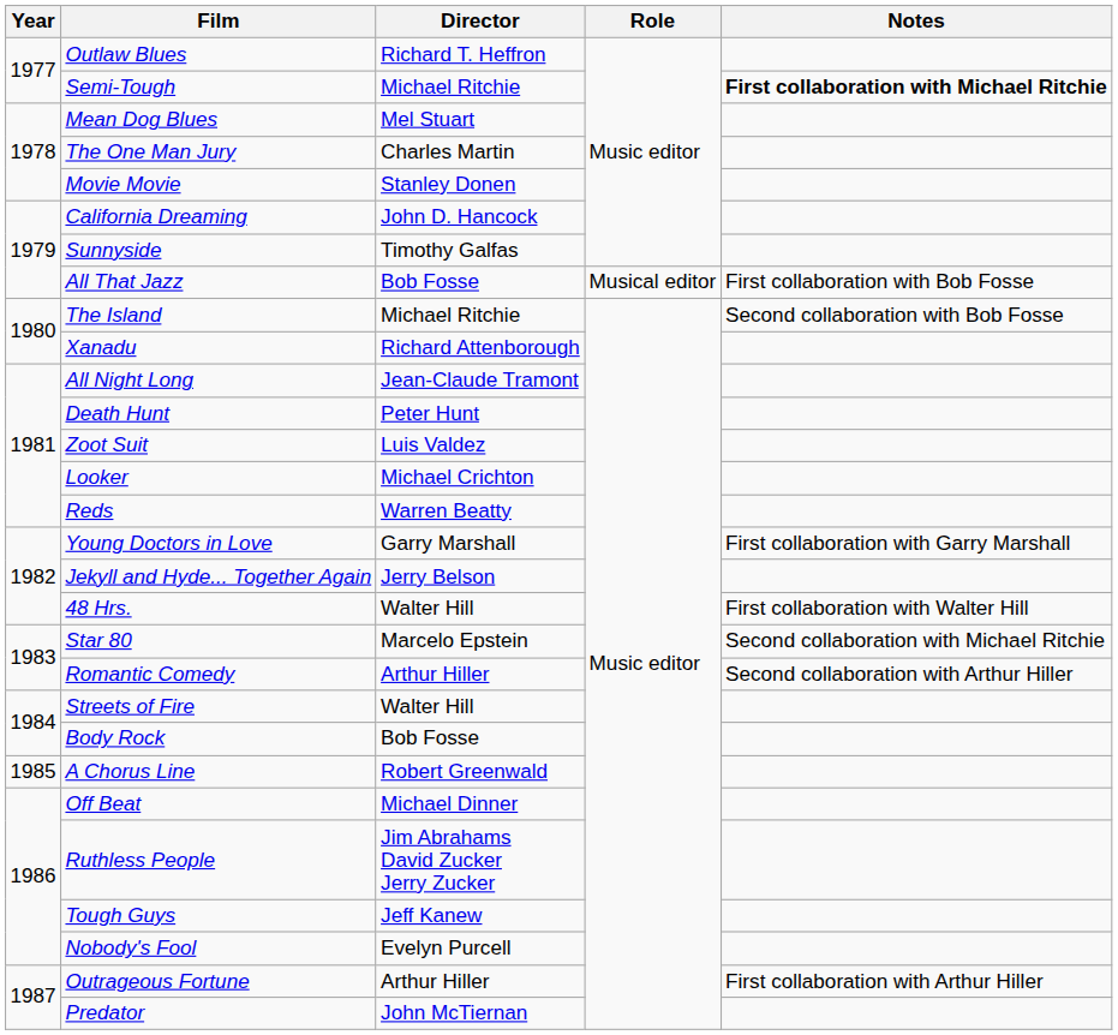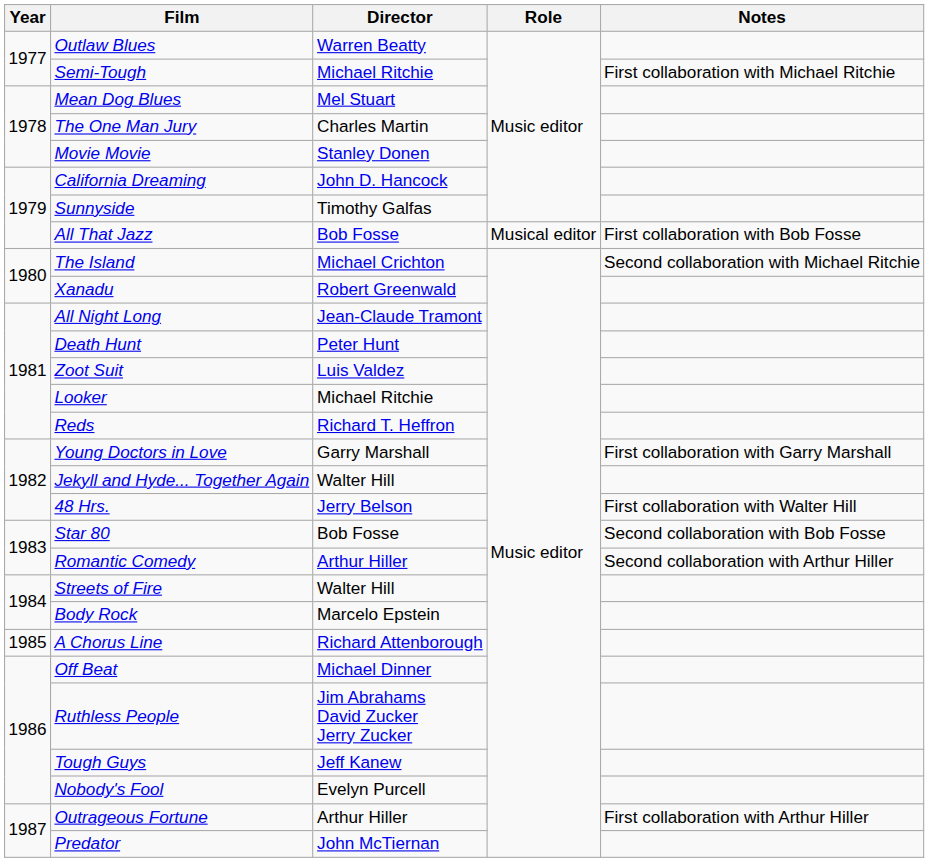 <table class="wikitable">
 <tr>
 <th>Year</th>
 <th>Film</th>
 <th>Director</th>
 <th>Role</th>
 <th>Notes</th>
 </tr>
 <tr>
 <td rowspan=2>1977</td>
 <td><em><a href='#'>Outlaw Blues</a></em></td>
-<td><a href='#'>Richard T. Heffron</a></td>
+<td><a href='#'>Warren Beatty</a></td>
 <td rowspan=7>Music editor</td>
 <td></td>
 </tr>
 <tr>
 <td><em><a href='#'>Semi-Tough</a></em></td>
 <td><a href='#'>Michael Ritchie</a></td>
-<td><strong>First collaboration with Michael Ritchie</strong></td>
+<td>First collaboration with Michael Ritchie</td>
 </tr>
 <tr>
 <td rowspan=3>1978</td>
 <td><em><a href='#'>Mean Dog Blues</a></em></td>
 <td><a href='#'>Mel Stuart</a></td>
 <td></td>
 </tr>
 <tr>
 <td><em><a href='#'>The One Man Jury</a></em></td>
 <td>Charles Martin</td>
 <td></td>
 </tr>
 <tr>
 <td><em><a href='#'>Movie Movie</a></em></td>
 <td><a href='#'>Stanley Donen</a></td>
 <td></td>
 </tr>
 <tr>
 <td rowspan=3>1979</td>
 <td><em><a href='#'>California Dreaming</a></em></td>
 <td><a href='#'>John D. Hancock</a></td>
 <td></td>
 </tr>
 <tr>
 <td><em><a href='#'>Sunnyside</a></em></td>
 <td>Timothy Galfas</td>
 <td></td>
 </tr>
 <tr>
 <td><em><a href='#'>All That Jazz</a></em></td>
 <td><a href='#'>Bob Fosse</a></td>
 <td>Musical editor</td>
 <td>First collaboration with Bob Fosse</td>
 </tr>
 <tr>
 <td rowspan=2>1980</td>
 <td><em><a href='#'>The Island</a></em></td>
-<td>Michael Ritchie</td>
+<td><a href='#'>Michael Crichton</a></td>
 <td rowspan=21>Music editor</td>
-<td>Second collaboration with Bob Fosse</td>
+<td>Second collaboration with Michael Ritchie</td>
 </tr>
 <tr>
 <td><em><a href='#'>Xanadu</a></em></td>
-<td><a href='#'>Richard Attenborough</a></td>
+<td><a href='#'>Robert Greenwald</a></td>
 <td></td>
 </tr>
 <tr>
 <td rowspan=5>1981</td>
 <td><em><a href='#'>All Night Long</a></em></td>
 <td><a href='#'>Jean-Claude Tramont</a></td>
 <td></td>
 </tr>
 <tr>
 <td><em><a href='#'>Death Hunt</a></em></td>
 <td><a href='#'>Peter Hunt</a></td>
 <td></td>
 </tr>
 <tr>
 <td><em><a href='#'>Zoot Suit</a></em></td>
 <td><a href='#'>Luis Valdez</a></td>
 <td></td>
 </tr>
 <tr>
 <td><em><a href='#'>Looker</a></em></td>
-<td><a href='#'>Michael Crichton</a></td>
+<td>Michael Ritchie</td>
 <td></td>
 </tr>
 <tr>
 <td><em><a href='#'>Reds</a></em></td>
-<td><a href='#'>Warren Beatty</a></td>
+<td><a href='#'>Richard T. Heffron</a></td>
 <td></td>
 </tr>
 <tr>
 <td rowspan=3>1982</td>
 <td><em><a href='#'>Young Doctors in Love</a></em></td>
 <td>Garry Marshall</td>
 <td>First collaboration with Garry Marshall</td>
 </tr>
 <tr>
 <td><em><a href='#'>Jekyll and Hyde... Together Again</a></em></td>
-<td><a href='#'>Jerry Belson</a></td>
+<td>Walter Hill</td>
 <td></td>
 </tr>
 <tr>
 <td><em><a href='#'>48 Hrs.</a></em></td>
-<td>Walter Hill</td>
+<td><a href='#'>Jerry Belson</a></td>
 <td>First collaboration with Walter Hill</td>
 </tr>
 <tr>
 <td rowspan=2>1983</td>
 <td><em><a href='#'>Star 80</a></em></td>
-<td>Marcelo Epstein</td>
-<td>Second collaboration with Michael Ritchie</td>
+<td>Bob Fosse</td>
+<td>Second collaboration with Bob Fosse</td>
 </tr>
 <tr>
 <td><em><a href='#'>Romantic Comedy</a></em></td>
 <td><a href='#'>Arthur Hiller</a></td>
 <td>Second collaboration with Arthur Hiller</td>
 </tr>
 <tr>
 <td rowspan=2>1984</td>
 <td><em><a href='#'>Streets of Fire</a></em></td>
 <td>Walter Hill</td>
 <td></td>
 </tr>
 <tr>
 <td><em><a href='#'>Body Rock</a></em></td>
-<td>Bob Fosse</td>
+<td>Marcelo Epstein</td>
 <td></td>
 </tr>
 <tr>
 <td>1985</td>
 <td><em><a href='#'>A Chorus Line</a></em></td>
-<td><a href='#'>Robert Greenwald</a></td>
+<td><a href='#'>Richard Attenborough</a></td>
 <td></td>
 </tr>
 <tr>
 <td rowspan=4>1986</td>
 <td><em><a href='#'>Off Beat</a></em></td>
 <td><a href='#'>Michael Dinner</a></td>
 <td></td>
 </tr>
 <tr>
 <td><em><a href='#'>Ruthless People</a></em></td>
 <td><a href='#'>Jim Abrahams<br>David Zucker<br>Jerry Zucker</a></td>
 <td></td>
 </tr>
 <tr>
 <td><em><a href='#'>Tough Guys</a></em></td>
 <td><a href='#'>Jeff Kanew</a></td>
 <td></td>
 </tr>
 <tr>
 <td><em><a href='#'>Nobody's Fool</a></em></td>
 <td>Evelyn Purcell</td>
 <td></td>
 </tr>
 <tr>
 <td rowspan=2>1987</td>
 <td><em><a href='#'>Outrageous Fortune</a></em></td>
 <td>Arthur Hiller</td>
 <td>First collaboration with Arthur Hiller</td>
 </tr>
 <tr>
 <td><em><a href='#'>Predator</a></em></td>
 <td><a href='#'>John McTiernan</a></td>
 <td></td>
 </tr>
 </table>
